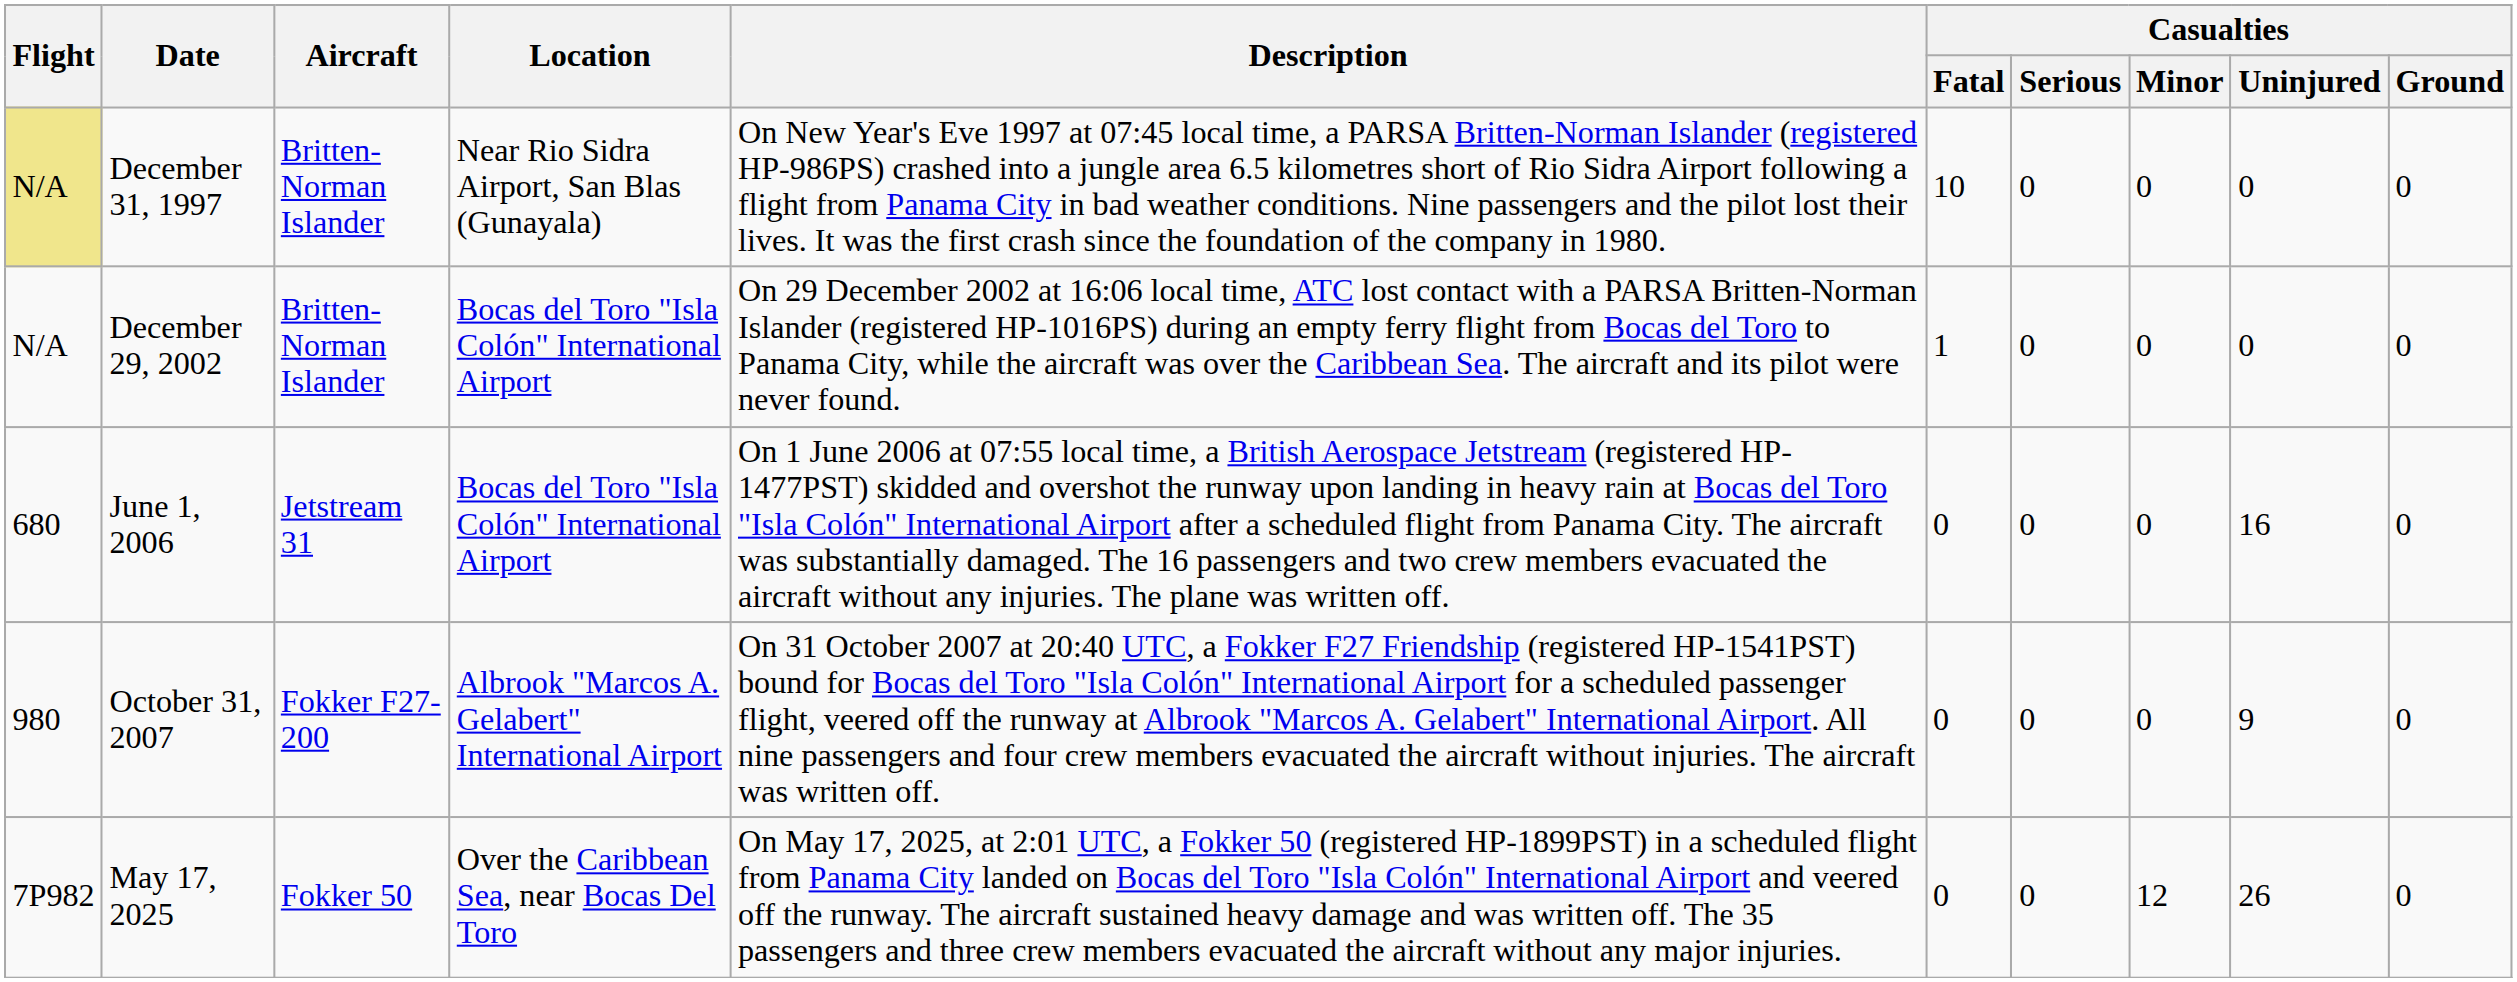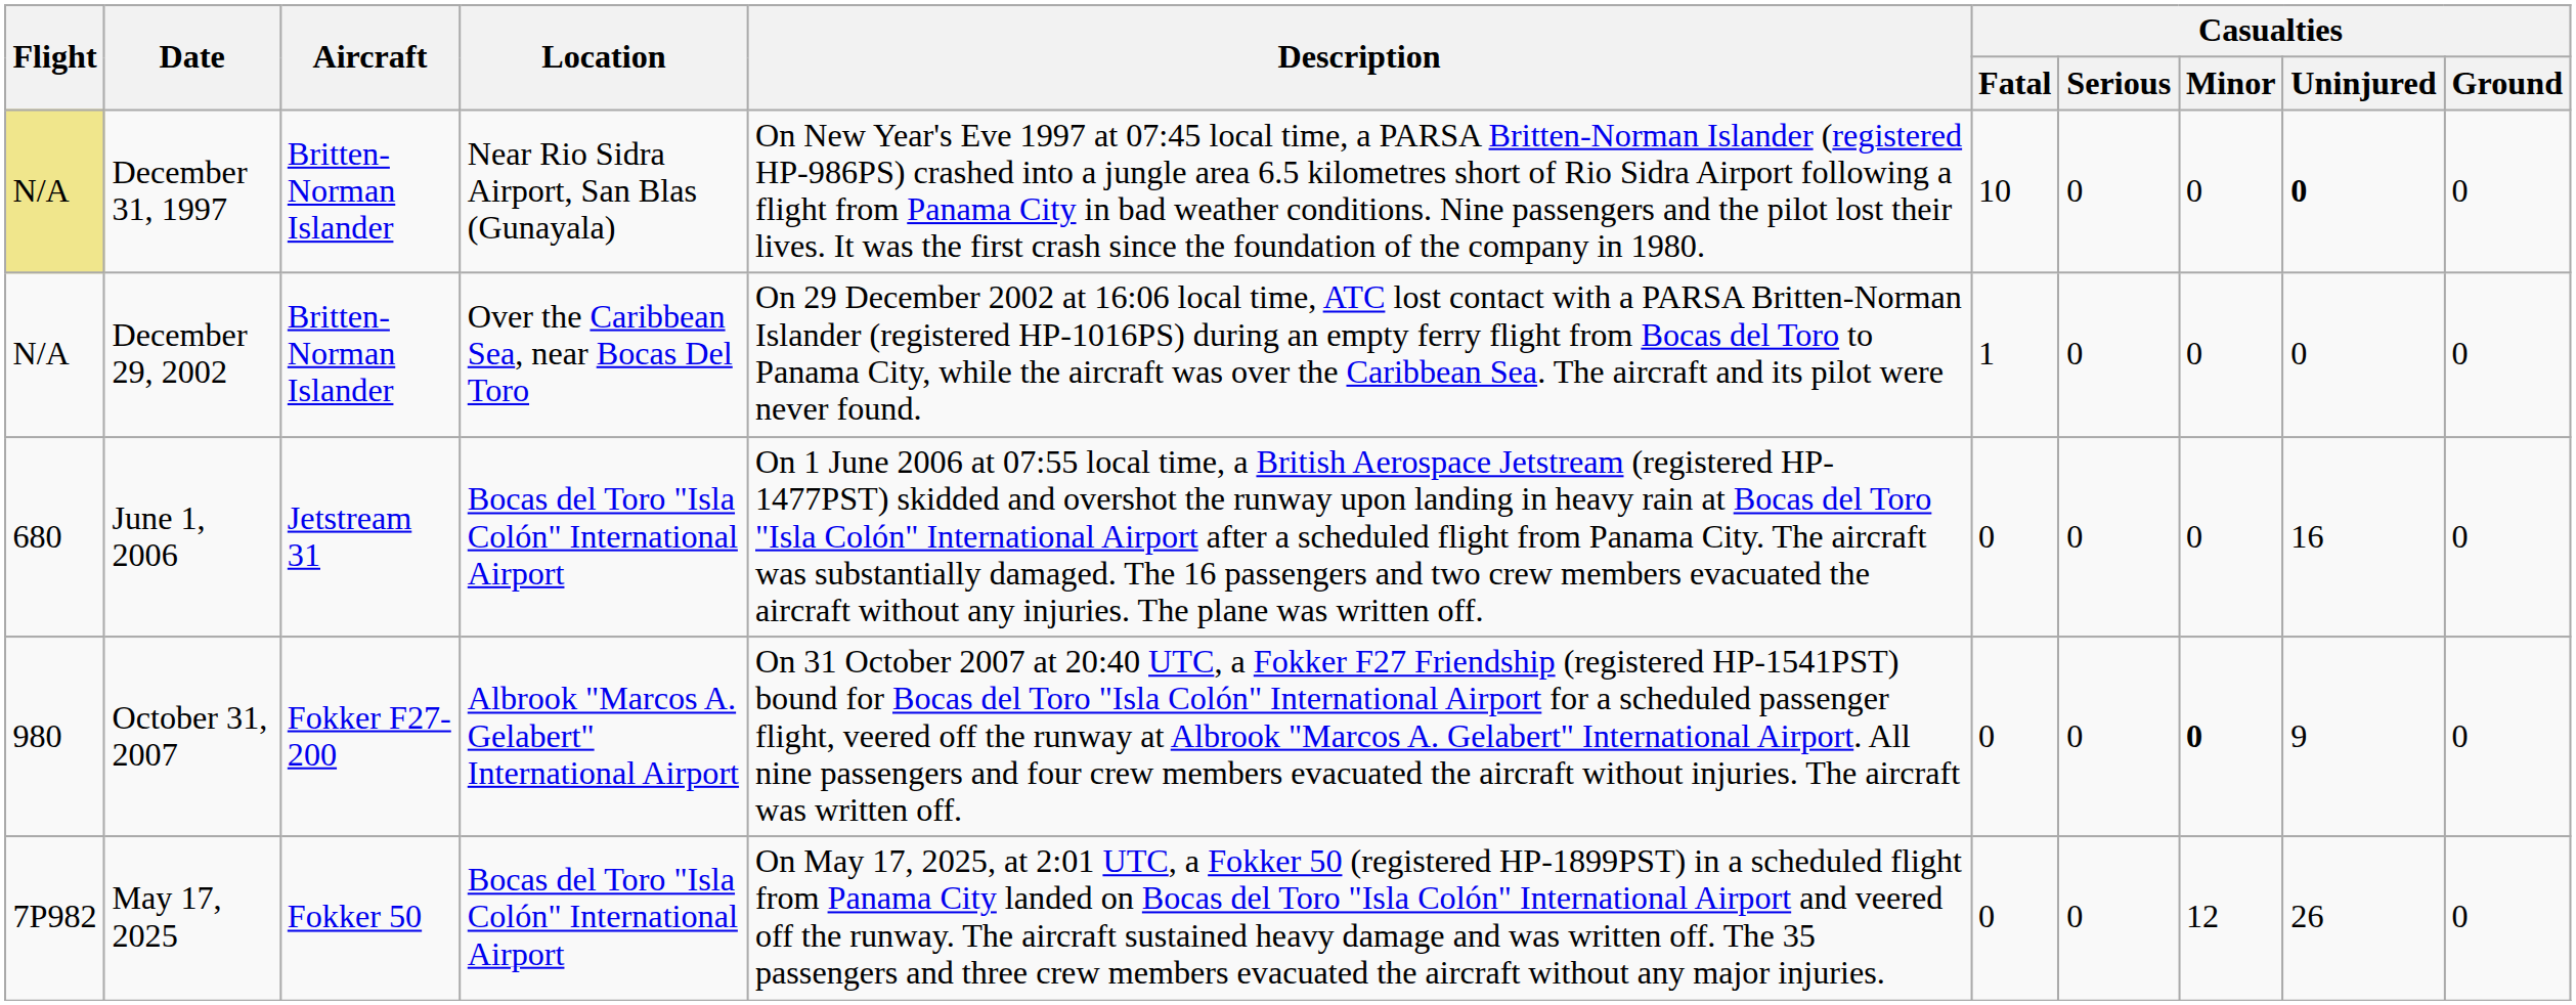 <table class="wikitable">
 <tr>
 <th rowspan=2>Flight</th>
 <th rowspan=2>Date</th>
 <th rowspan=2>Aircraft</th>
 <th rowspan=2>Location</th>
 <th rowspan=2>Description</th>
 <th colspan=5>Casualties</th>
 </tr>
 <tr>
 <th>Fatal</th>
 <th>Serious</th>
 <th>Minor</th>
 <th>Uninjured</th>
 <th>Ground</th>
 </tr>
 <tr>
 <td style="background: khaki;">N/A</td>
 <td>December 31, 1997</td>
 <td><a href='#'>Britten-Norman Islander</a></td>
 <td>Near Rio Sidra Airport, San Blas (Gunayala)</td>
 <td>On New Year's Eve 1997 at 07:45 local time, a PARSA <a href='#'>Britten-Norman Islander</a> (<a href='#'>registered</a> HP-986PS) crashed into a jungle area 6.5 kilometres short of Rio Sidra Airport following a flight from <a href='#'>Panama City</a> in bad weather conditions. Nine passengers and the pilot lost their lives. It was the first crash since the foundation of the company in 1980.</td>
 <td>10</td>
 <td>0</td>
 <td>0</td>
-<td>0</td>
+<td><strong>0</strong></td>
 <td>0</td>
 </tr>
 <tr>
 <td>N/A</td>
 <td>December 29, 2002</td>
 <td><a href='#'>Britten-Norman Islander</a></td>
-<td><a href='#'>Bocas del Toro "Isla Colón" International Airport</a></td>
+<td>Over the <a href='#'>Caribbean Sea</a>, near <a href='#'>Bocas Del Toro</a></td>
 <td>On 29 December 2002 at 16:06 local time, <a href='#'>ATC</a> lost contact with a PARSA Britten-Norman Islander (registered HP-1016PS) during an empty ferry flight from <a href='#'>Bocas del Toro</a> to Panama City, while the aircraft was over the <a href='#'>Caribbean Sea</a>. The aircraft and its pilot were never found.</td>
 <td>1</td>
 <td>0</td>
 <td>0</td>
 <td>0</td>
 <td>0</td>
 </tr>
 <tr>
 <td>680</td>
 <td>June 1, 2006</td>
 <td><a href='#'>Jetstream 31</a></td>
 <td><a href='#'>Bocas del Toro "Isla Colón" International Airport</a></td>
 <td>On 1 June 2006 at 07:55 local time, a <a href='#'>British Aerospace Jetstream</a> (registered HP-1477PST) skidded and overshot the runway upon landing in heavy rain at <a href='#'>Bocas del Toro "Isla Colón" International Airport</a> after a scheduled flight from Panama City. The aircraft was substantially damaged. The 16 passengers and two crew members evacuated the aircraft without any injuries. The plane was written off.</td>
 <td>0</td>
 <td>0</td>
 <td>0</td>
 <td>16</td>
 <td>0</td>
 </tr>
 <tr>
 <td>980</td>
 <td>October 31, 2007</td>
 <td><a href='#'>Fokker F27-200</a></td>
 <td><a href='#'>Albrook "Marcos A. Gelabert" International Airport</a></td>
 <td>On 31 October 2007 at 20:40 <a href='#'>UTC</a>, a <a href='#'>Fokker F27 Friendship</a> (registered HP-1541PST) bound for <a href='#'>Bocas del Toro "Isla Colón" International Airport</a> for a scheduled passenger flight, veered off the runway at <a href='#'>Albrook "Marcos A. Gelabert" International Airport</a>. All nine passengers and four crew members evacuated the aircraft without injuries. The aircraft was written off.</td>
 <td>0</td>
 <td>0</td>
-<td>0</td>
+<td><strong>0</strong></td>
 <td>9</td>
 <td>0</td>
 </tr>
 <tr>
 <td>7P982</td>
 <td>May 17, 2025</td>
 <td><a href='#'>Fokker 50</a></td>
-<td>Over the <a href='#'>Caribbean Sea</a>, near <a href='#'>Bocas Del Toro</a></td>
+<td><a href='#'>Bocas del Toro "Isla Colón" International Airport</a></td>
 <td>On May 17, 2025, at 2:01 <a href='#'>UTC</a>, a <a href='#'>Fokker 50</a> (registered HP-1899PST) in a scheduled flight from <a href='#'>Panama City</a> landed on <a href='#'>Bocas del Toro "Isla Colón" International Airport</a> and veered off the runway. The aircraft sustained heavy damage and was written off. The 35 passengers and three crew members evacuated the aircraft without any major injuries.</td>
 <td>0</td>
 <td>0</td>
 <td>12</td>
 <td>26</td>
 <td>0</td>
 </tr>
 <tr>
 </tr>
 </table>
